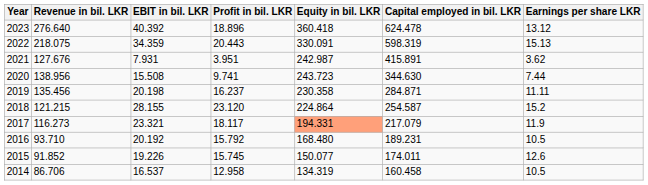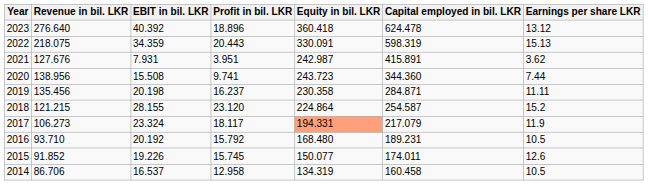 <table class="wikitable">
 <tr>
 <th>Year</th>
 <th>Revenue in bil. LKR</th>
 <th>EBIT in bil. LKR</th>
 <th>Profit in bil. LKR</th>
 <th>Equity in bil. LKR</th>
 <th>Capital employed in bil. LKR</th>
 <th>Earnings per share LKR</th>
 </tr>
 <tr>
 <td>2023</td>
 <td>276.640</td>
 <td>40.392</td>
 <td>18.896</td>
 <td>360.418</td>
 <td>624.478</td>
 <td>13.12</td>
 </tr>
 <tr>
 <td>2022</td>
 <td>218.075</td>
 <td>34.359</td>
 <td>20.443</td>
 <td>330.091</td>
 <td>598.319</td>
 <td>15.13</td>
 </tr>
 <tr>
 <td>2021</td>
 <td>127.676</td>
 <td>7.931</td>
 <td>3.951</td>
 <td>242.987</td>
 <td>415.891</td>
 <td>3.62</td>
 </tr>
 <tr>
 <td>2020</td>
 <td>138.956</td>
 <td>15.508</td>
 <td>9.741</td>
 <td>243.723</td>
-<td>344.630</td>
+<td>344.360</td>
 <td>7.44</td>
 </tr>
 <tr>
 <td>2019</td>
 <td>135.456</td>
 <td>20.198</td>
 <td>16.237</td>
 <td>230.358</td>
 <td>284.871</td>
 <td>11.11</td>
 </tr>
 <tr>
 <td>2018</td>
 <td>121.215</td>
 <td>28.155</td>
 <td>23.120</td>
 <td>224.864</td>
 <td>254.587</td>
 <td>15.2</td>
 </tr>
 <tr>
 <td>2017</td>
-<td>116.273</td>
-<td>23.321</td>
+<td>106.273</td>
+<td>23.324</td>
 <td>18.117</td>
 <td style="background: lightsalmon;">194.331</td>
 <td>217.079</td>
 <td>11.9</td>
 </tr>
 <tr>
 <td>2016</td>
 <td>93.710</td>
 <td>20.192</td>
 <td>15.792</td>
 <td>168.480</td>
 <td>189.231</td>
 <td>10.5</td>
 </tr>
 <tr>
 <td>2015</td>
 <td>91.852</td>
 <td>19.226</td>
 <td>15.745</td>
 <td>150.077</td>
 <td>174.011</td>
 <td>12.6</td>
 </tr>
 <tr>
 <td>2014</td>
 <td>86.706</td>
 <td>16.537</td>
 <td>12.958</td>
 <td>134.319</td>
 <td>160.458</td>
 <td>10.5</td>
 </tr>
 </table>
